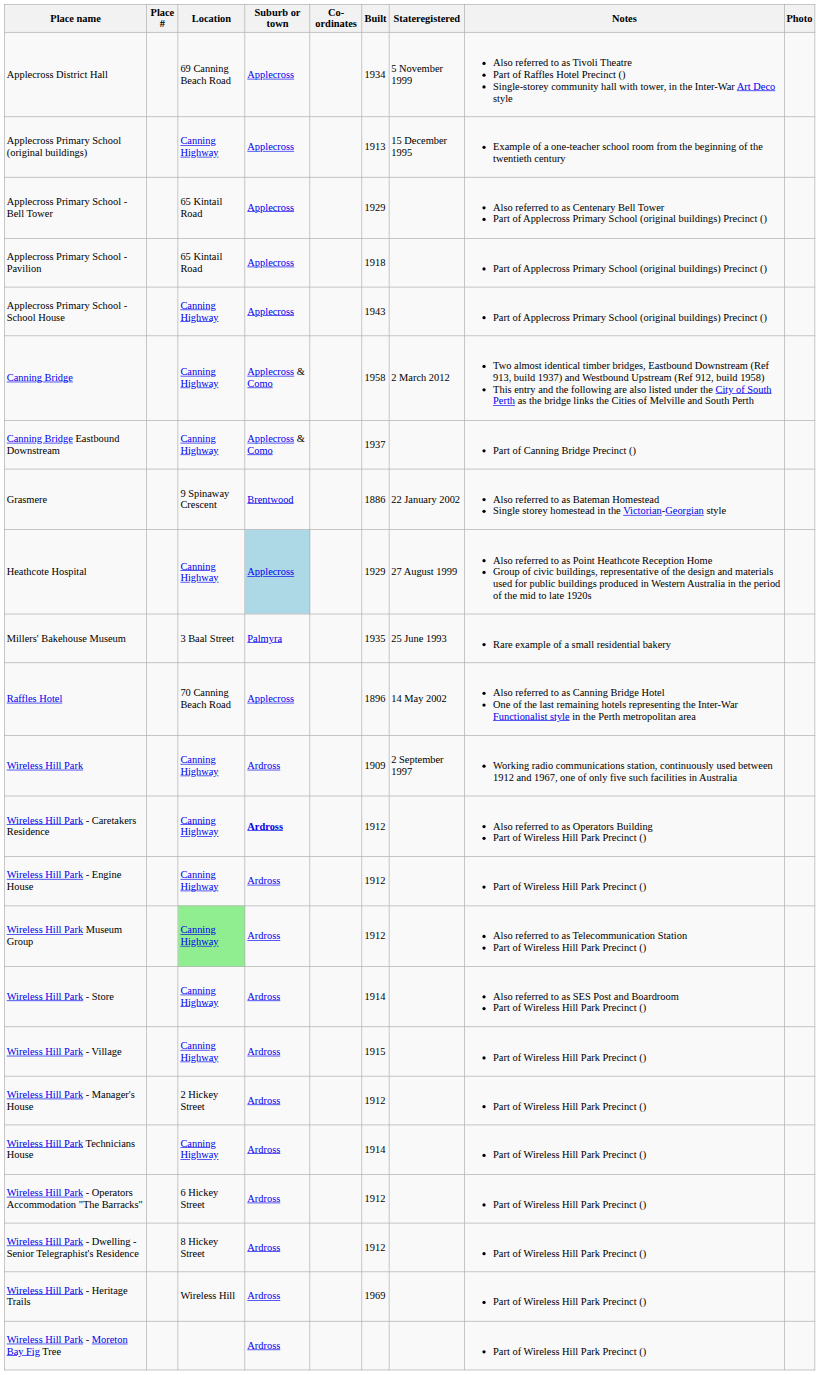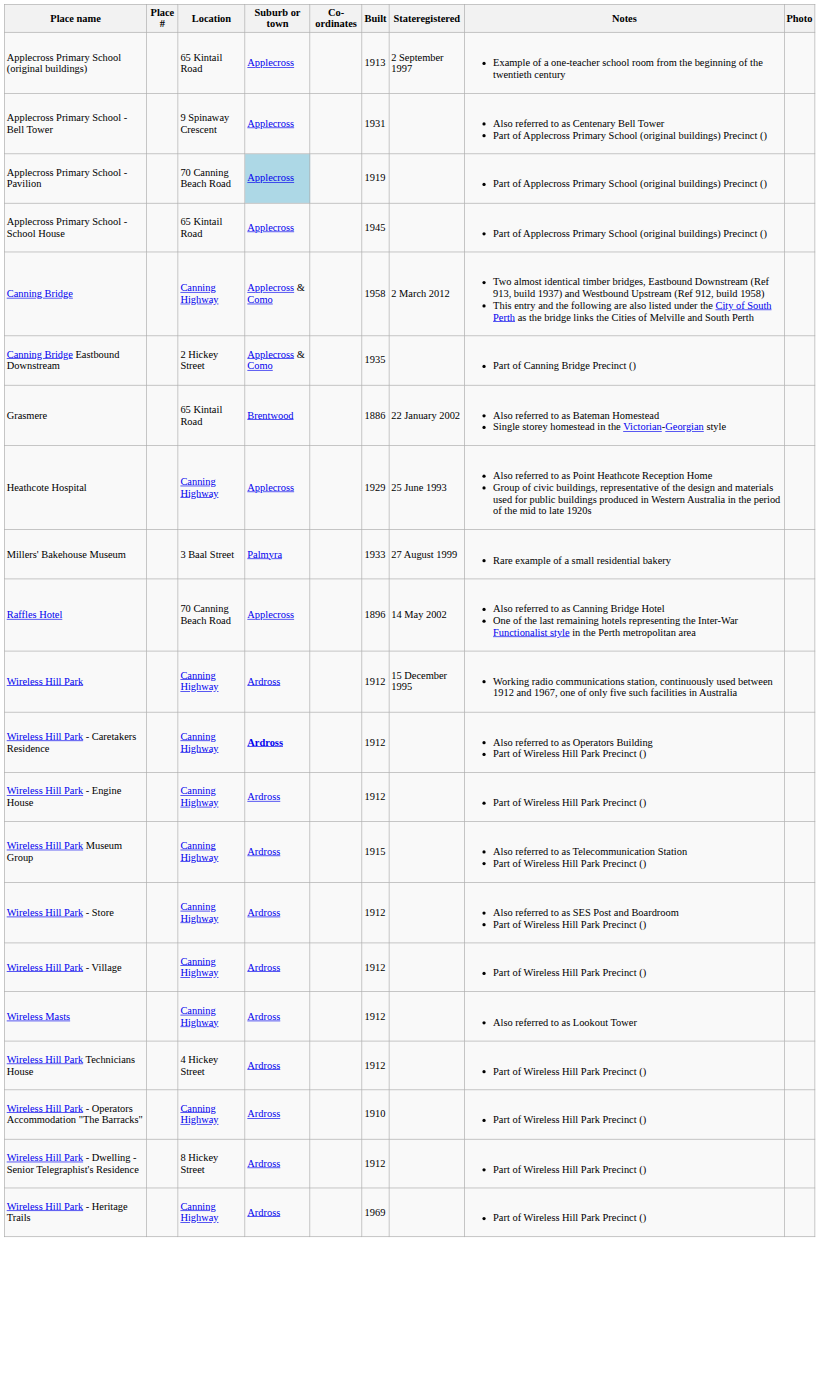 <table class="wikitable sortable">
 <tr>
 <th>Place name</th>
 <th>Place #</th>
 <th>Location</th>
 <th>Suburb or town</th>
 <th>Co-ordinates</th>
 <th>Built</th>
 <th>Stateregistered</th>
 <th class="unsortable">Notes</th>
 <th class="unsortable">Photo</th>
 </tr>
 <tr>
-<td>Applecross District Hall</td>
-<td></td>
-<td>69 Canning Beach Road</td>
-<td><a href='#'>Applecross</a></td>
-<td></td>
-<td>1934</td>
-<td>5 November 1999</td>
-<td><br><ul><li>Also referred to as Tivoli Theatre</li><li>Part of Raffles Hotel Precinct ()</li><li>Single-storey community hall with tower, in the Inter-War <a href='#'>Art Deco</a> style</li></ul></td>
-<td></td>
-</tr>
-<tr>
 <td>Applecross Primary School (original buildings)</td>
 <td></td>
-<td><a href='#'>Canning Highway</a></td>
+<td>65 Kintail Road</td>
 <td><a href='#'>Applecross</a></td>
 <td></td>
 <td>1913</td>
-<td>15 December 1995</td>
+<td>2 September 1997</td>
 <td><br><ul><li>Example of a one-teacher school room from the beginning of the twentieth century</li></ul></td>
 <td></td>
 </tr>
 <tr>
 <td>Applecross Primary School - Bell Tower</td>
 <td></td>
-<td>65 Kintail Road</td>
+<td>9  Spinaway Crescent</td>
 <td><a href='#'>Applecross</a></td>
 <td></td>
-<td>1929</td>
+<td>1931</td>
 <td></td>
 <td><br><ul><li>Also referred to as Centenary Bell Tower</li><li>Part of Applecross Primary School (original buildings) Precinct ()</li></ul></td>
 <td></td>
 </tr>
 <tr>
 <td>Applecross Primary School - Pavilion</td>
 <td></td>
-<td>65 Kintail Road</td>
-<td><a href='#'>Applecross</a></td>
+<td>70 Canning Beach Road</td>
+<td style="background: lightblue;"><a href='#'>Applecross</a></td>
 <td></td>
-<td>1918</td>
+<td>1919</td>
 <td></td>
 <td><br><ul><li>Part of Applecross Primary School (original buildings) Precinct ()</li></ul></td>
 <td></td>
 </tr>
 <tr>
 <td>Applecross Primary School - School House</td>
 <td></td>
-<td><a href='#'>Canning Highway</a></td>
+<td>65 Kintail Road</td>
 <td><a href='#'>Applecross</a></td>
 <td></td>
-<td>1943</td>
+<td>1945</td>
 <td></td>
 <td><br><ul><li>Part of Applecross Primary School (original buildings) Precinct ()</li></ul></td>
 <td></td>
 </tr>
 <tr>
 <td><a href='#'>Canning Bridge</a></td>
 <td></td>
 <td><a href='#'>Canning Highway</a></td>
 <td><a href='#'>Applecross</a> & <a href='#'>Como</a></td>
 <td></td>
 <td>1958</td>
 <td>2 March 2012</td>
 <td><br><ul><li>Two almost identical timber bridges, Eastbound Downstream (Ref 913, build 1937) and Westbound Upstream (Ref 912, build 1958)</li><li>This entry and the following are also listed under the <a href='#'>City of South Perth</a> as the bridge links the Cities of Melville and South Perth</li></ul></td>
 <td></td>
 </tr>
 <tr>
 <td><a href='#'>Canning Bridge</a> Eastbound Downstream</td>
 <td></td>
-<td><a href='#'>Canning Highway</a></td>
+<td>2 Hickey Street</td>
 <td><a href='#'>Applecross</a> & <a href='#'>Como</a></td>
 <td></td>
-<td>1937</td>
+<td>1935</td>
 <td></td>
 <td><br><ul><li>Part of Canning Bridge Precinct ()</li></ul></td>
 <td></td>
 </tr>
 <tr>
 <td>Grasmere</td>
 <td></td>
-<td>9  Spinaway Crescent</td>
+<td>65 Kintail Road</td>
 <td><a href='#'>Brentwood</a></td>
 <td></td>
 <td>1886</td>
 <td>22 January 2002</td>
 <td><br><ul><li>Also referred to as Bateman Homestead</li><li>Single storey homestead in the <a href='#'>Victorian</a>-<a href='#'>Georgian</a> style</li></ul></td>
 <td></td>
 </tr>
 <tr>
 <td>Heathcote Hospital</td>
 <td></td>
 <td><a href='#'>Canning Highway</a></td>
-<td style="background: lightblue;"><a href='#'>Applecross</a></td>
+<td><a href='#'>Applecross</a></td>
 <td></td>
 <td>1929</td>
-<td>27 August 1999</td>
+<td>25 June 1993</td>
 <td><br><ul><li>Also referred to as Point Heathcote Reception Home</li><li>Group of civic buildings, representative of the design and materials used for public buildings produced in Western Australia in the period of the mid to late 1920s</li></ul></td>
 <td></td>
 </tr>
 <tr>
 <td>Millers' Bakehouse Museum</td>
 <td></td>
 <td>3 Baal Street</td>
 <td><a href='#'>Palmyra</a></td>
 <td></td>
-<td>1935</td>
-<td>25 June 1993</td>
+<td>1933</td>
+<td>27 August 1999</td>
 <td><br><ul><li>Rare example of a small residential bakery</li></ul></td>
 <td></td>
 </tr>
 <tr>
 <td><a href='#'>Raffles Hotel</a></td>
 <td></td>
 <td>70 Canning Beach Road</td>
 <td><a href='#'>Applecross</a></td>
 <td></td>
 <td>1896</td>
 <td>14 May 2002</td>
 <td><br><ul><li>Also referred to as Canning Bridge Hotel</li><li>One of the last remaining hotels representing the Inter-War <a href='#'>Functionalist style</a> in the Perth metropolitan area</li></ul></td>
 <td></td>
 </tr>
 <tr>
 <td><a href='#'>Wireless Hill Park</a></td>
 <td></td>
 <td><a href='#'>Canning Highway</a></td>
 <td><a href='#'>Ardross</a></td>
 <td></td>
-<td>1909</td>
-<td>2 September 1997</td>
+<td>1912</td>
+<td>15 December 1995</td>
 <td><br><ul><li>Working radio communications station, continuously used between 1912 and 1967, one of only five such facilities in Australia</li></ul></td>
 <td></td>
 </tr>
 <tr>
 <td><a href='#'>Wireless Hill Park</a> - Caretakers Residence</td>
 <td></td>
 <td><a href='#'>Canning Highway</a></td>
 <td><strong><a href='#'>Ardross</a></strong></td>
 <td></td>
 <td>1912</td>
 <td></td>
 <td><br><ul><li>Also referred to as Operators Building</li><li>Part of Wireless Hill Park Precinct ()</li></ul></td>
 <td></td>
 </tr>
 <tr>
 <td><a href='#'>Wireless Hill Park</a> - Engine House</td>
 <td></td>
 <td><a href='#'>Canning Highway</a></td>
 <td><a href='#'>Ardross</a></td>
 <td></td>
 <td>1912</td>
 <td></td>
 <td><br><ul><li>Part of Wireless Hill Park Precinct ()</li></ul></td>
 <td></td>
 </tr>
 <tr>
 <td><a href='#'>Wireless Hill Park</a> Museum Group</td>
 <td></td>
-<td style="background: lightgreen;"><a href='#'>Canning Highway</a></td>
+<td><a href='#'>Canning Highway</a></td>
 <td><a href='#'>Ardross</a></td>
 <td></td>
-<td>1912</td>
+<td>1915</td>
 <td></td>
 <td><br><ul><li>Also referred to as Telecommunication Station</li><li>Part of Wireless Hill Park Precinct ()</li></ul></td>
 <td></td>
 </tr>
 <tr>
 <td><a href='#'>Wireless Hill Park</a> - Store</td>
 <td></td>
 <td><a href='#'>Canning Highway</a></td>
 <td><a href='#'>Ardross</a></td>
 <td></td>
-<td>1914</td>
+<td>1912</td>
 <td></td>
 <td><br><ul><li>Also referred to as SES Post and Boardroom</li><li>Part of Wireless Hill Park Precinct ()</li></ul></td>
 <td></td>
 </tr>
 <tr>
 <td><a href='#'>Wireless Hill Park</a> - Village</td>
 <td></td>
 <td><a href='#'>Canning Highway</a></td>
 <td><a href='#'>Ardross</a></td>
 <td></td>
-<td>1915</td>
+<td>1912</td>
 <td></td>
 <td><br><ul><li>Part of Wireless Hill Park Precinct ()</li></ul></td>
 <td></td>
 </tr>
 <tr>
-<td><a href='#'>Wireless Hill Park</a> - Manager's House</td>
+<td><a href='#'>Wireless Masts</a></td>
 <td></td>
-<td>2 Hickey Street</td>
+<td><a href='#'>Canning Highway</a></td>
+<td><a href='#'>Ardross</a></td>
+<td></td>
+<td>1912</td>
+<td></td>
+<td><br><ul><li>Also referred to as Lookout Tower</li></ul></td>
+<td></td>
+</tr>
+<tr>
+<td><a href='#'>Wireless Hill Park</a> Technicians House</td>
+<td></td>
+<td>4 Hickey Street</td>
 <td><a href='#'>Ardross</a></td>
 <td></td>
 <td>1912</td>
 <td></td>
 <td><br><ul><li>Part of Wireless Hill Park Precinct ()</li></ul></td>
 <td></td>
 </tr>
 <tr>
-<td><a href='#'>Wireless Hill Park</a> Technicians House</td>
+<td><a href='#'>Wireless Hill Park</a> - Operators Accommodation "The Barracks"</td>
 <td></td>
 <td><a href='#'>Canning Highway</a></td>
 <td><a href='#'>Ardross</a></td>
 <td></td>
-<td>1914</td>
-<td></td>
-<td><br><ul><li>Part of Wireless Hill Park Precinct ()</li></ul></td>
-<td></td>
-</tr>
-<tr>
-<td><a href='#'>Wireless Hill Park</a> - Operators Accommodation "The Barracks"</td>
-<td></td>
-<td>6 Hickey Street</td>
-<td><a href='#'>Ardross</a></td>
-<td></td>
-<td>1912</td>
+<td>1910</td>
 <td></td>
 <td><br><ul><li>Part of Wireless Hill Park Precinct ()</li></ul></td>
 <td></td>
 </tr>
 <tr>
 <td><a href='#'>Wireless Hill Park</a> - Dwelling - Senior Telegraphist's Residence</td>
 <td></td>
 <td>8 Hickey Street</td>
 <td><a href='#'>Ardross</a></td>
 <td></td>
 <td>1912</td>
 <td></td>
 <td><br><ul><li>Part of Wireless Hill Park Precinct ()</li></ul></td>
 <td></td>
 </tr>
 <tr>
 <td><a href='#'>Wireless Hill Park</a> - Heritage Trails</td>
 <td></td>
-<td>Wireless Hill</td>
+<td><a href='#'>Canning Highway</a></td>
 <td><a href='#'>Ardross</a></td>
 <td></td>
 <td>1969</td>
 <td></td>
 <td><br><ul><li>Part of Wireless Hill Park Precinct ()</li></ul></td>
 <td></td>
 </tr>
-<tr>
-<td><a href='#'>Wireless Hill Park</a> - <a href='#'>Moreton Bay Fig</a> Tree</td>
-<td></td>
-<td></td>
-<td><a href='#'>Ardross</a></td>
-<td></td>
-<td></td>
-<td></td>
-<td><br><ul><li>Part of Wireless Hill Park Precinct ()</li></ul></td>
-<td></td>
-</tr>
 </table>
